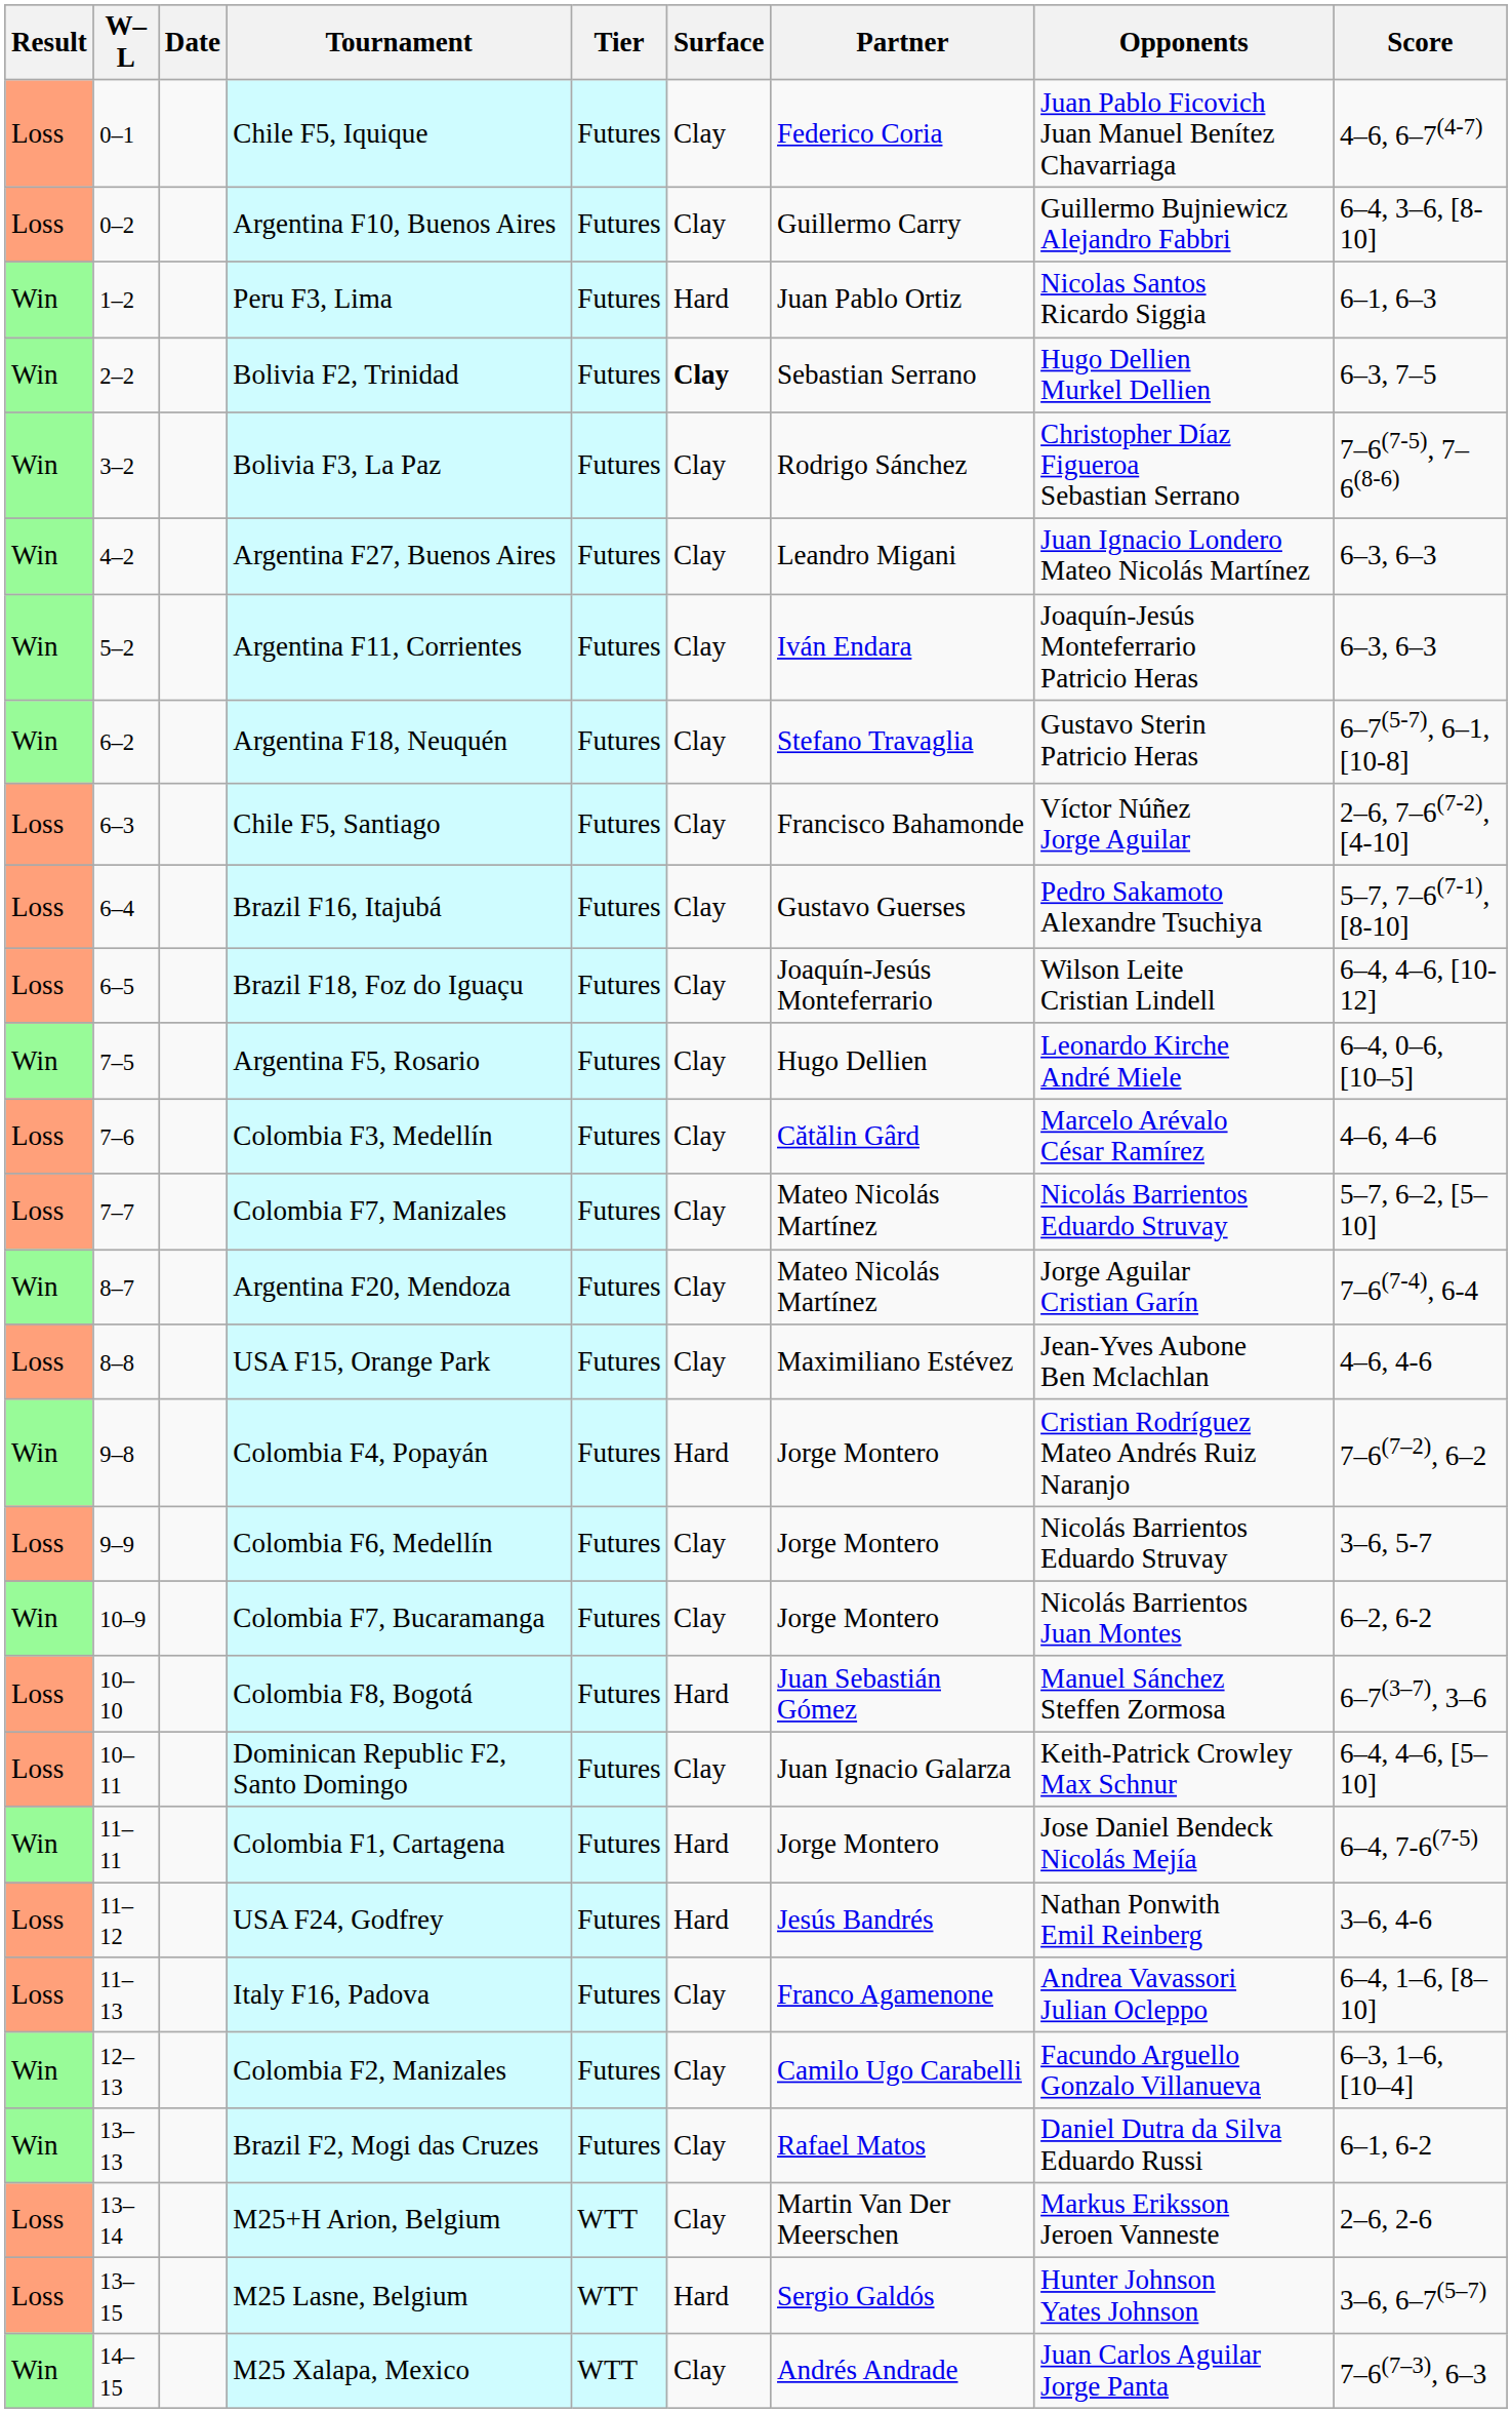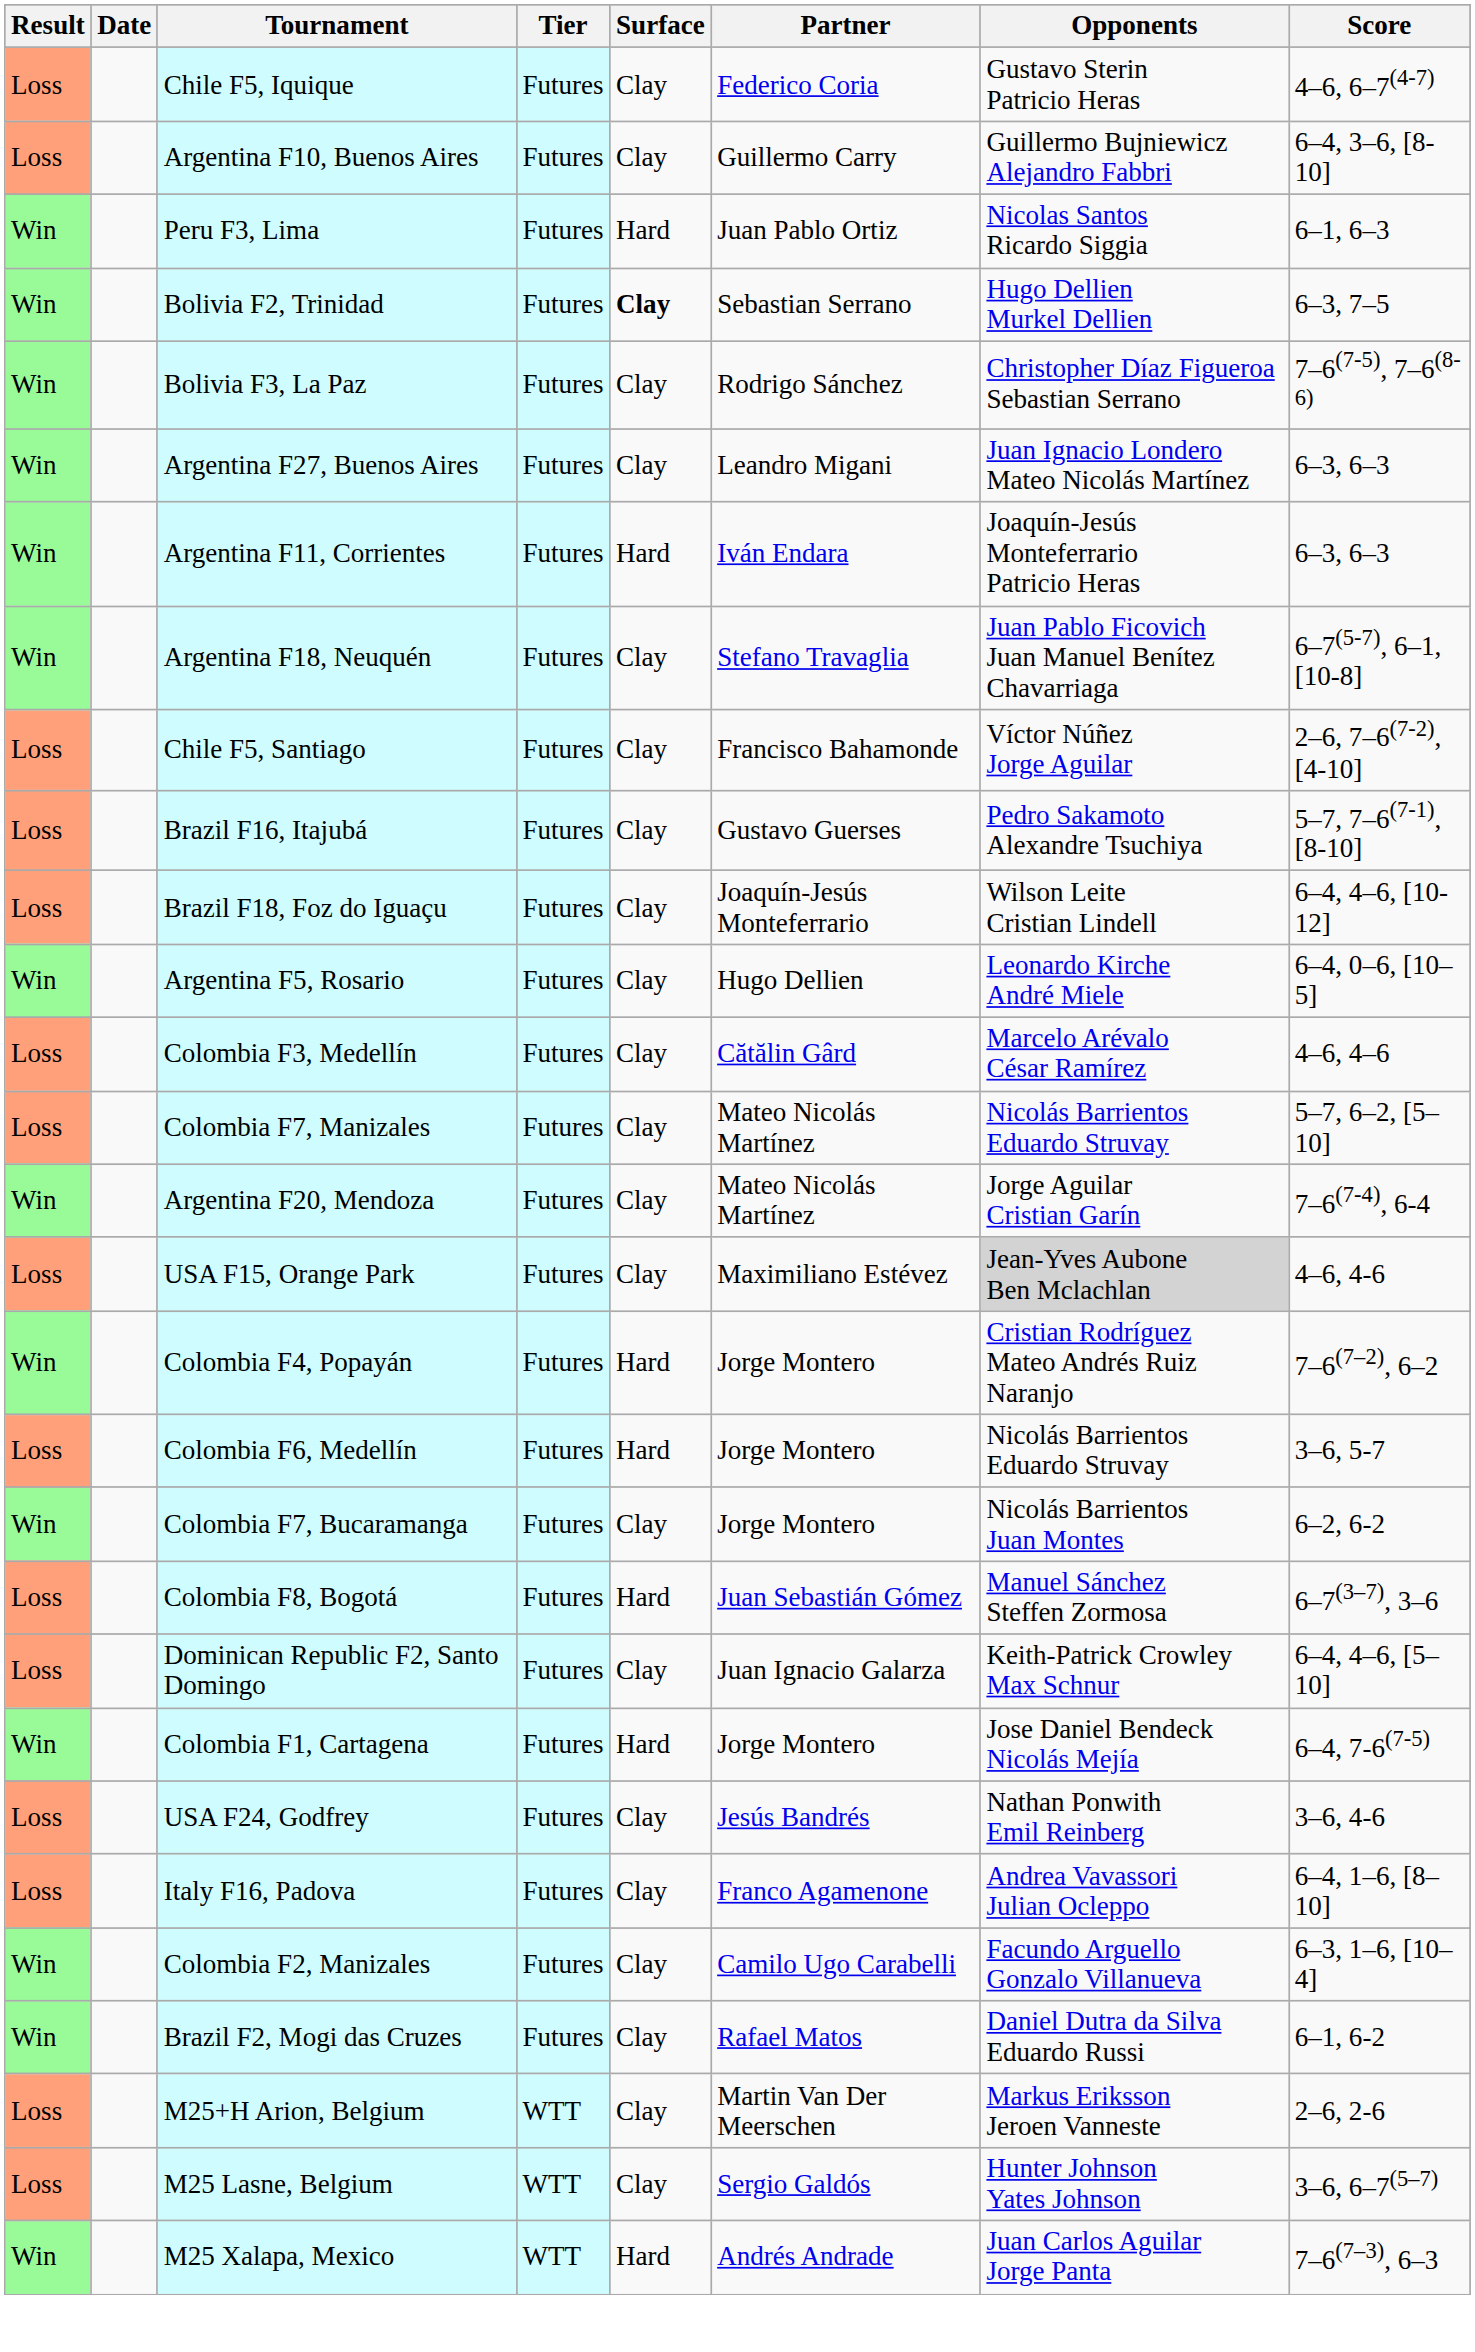 <table class="sortable wikitable">
 <tr>
 <th>Result</th>
-<th class="unsortable">W–L</th>
 <th>Date</th>
 <th>Tournament</th>
 <th>Tier</th>
 <th>Surface</th>
 <th>Partner</th>
 <th>Opponents</th>
 <th class="unsortable">Score</th>
 </tr>
 <tr>
 <td bgcolor=FFA07A>Loss</td>
-<td><small>0–1</small></td>
 <td></td>
 <td style="background:#cffcff;">Chile F5, Iquique</td>
 <td style="background:#cffcff;">Futures</td>
 <td>Clay</td>
 <td> <a href='#'>Federico Coria</a></td>
-<td> <a href='#'>Juan Pablo Ficovich</a> <br> Juan Manuel Benítez Chavarriaga</td>
+<td> Gustavo Sterin <br> Patricio Heras</td>
 <td>4–6, 6–7<sup>(4-7)</sup></td>
 </tr>
 <tr>
 <td bgcolor=FFA07A>Loss</td>
-<td><small>0–2</small></td>
 <td></td>
 <td style="background:#cffcff;">Argentina F10, Buenos Aires</td>
 <td style="background:#cffcff;">Futures</td>
 <td>Clay</td>
 <td> Guillermo Carry</td>
 <td> Guillermo Bujniewicz <br> <a href='#'>Alejandro Fabbri</a></td>
 <td>6–4, 3–6, [8-10]</td>
 </tr>
 <tr>
 <td bgcolor=98FB98>Win</td>
-<td><small>1–2</small></td>
 <td></td>
 <td style="background:#cffcff;">Peru F3, Lima</td>
 <td style="background:#cffcff;">Futures</td>
 <td>Hard</td>
 <td> Juan Pablo Ortiz</td>
 <td> <a href='#'>Nicolas Santos</a> <br> Ricardo Siggia</td>
 <td>6–1, 6–3</td>
 </tr>
 <tr>
 <td bgcolor=98FB98>Win</td>
-<td><small>2–2</small></td>
 <td></td>
 <td style="background:#cffcff;">Bolivia F2, Trinidad</td>
 <td style="background:#cffcff;">Futures</td>
 <td><strong>Clay</strong></td>
 <td> Sebastian Serrano</td>
 <td> <a href='#'>Hugo Dellien</a> <br> <a href='#'>Murkel Dellien</a></td>
 <td>6–3, 7–5</td>
 </tr>
 <tr>
 <td bgcolor=98FB98>Win</td>
-<td><small>3–2</small></td>
 <td></td>
 <td style="background:#cffcff;">Bolivia F3, La Paz</td>
 <td style="background:#cffcff;">Futures</td>
 <td>Clay</td>
 <td> Rodrigo Sánchez</td>
 <td> <a href='#'>Christopher Díaz Figueroa</a> <br> Sebastian Serrano</td>
 <td>7–6<sup>(7-5)</sup>, 7–6<sup>(8-6)</sup></td>
 </tr>
 <tr>
 <td bgcolor=98FB98>Win</td>
-<td><small>4–2</small></td>
 <td></td>
 <td style="background:#cffcff;">Argentina F27, Buenos Aires</td>
 <td style="background:#cffcff;">Futures</td>
 <td>Clay</td>
 <td> Leandro Migani</td>
 <td> <a href='#'>Juan Ignacio Londero</a> <br> Mateo Nicolás Martínez</td>
 <td>6–3, 6–3</td>
 </tr>
 <tr>
 <td bgcolor=98FB98>Win</td>
-<td><small>5–2</small></td>
 <td></td>
 <td style="background:#cffcff;">Argentina F11, Corrientes</td>
 <td style="background:#cffcff;">Futures</td>
-<td>Clay</td>
+<td>Hard</td>
 <td> <a href='#'>Iván Endara</a></td>
 <td> Joaquín-Jesús Monteferrario <br> Patricio Heras</td>
 <td>6–3, 6–3</td>
 </tr>
 <tr>
 <td bgcolor=98FB98>Win</td>
-<td><small>6–2</small></td>
 <td></td>
 <td style="background:#cffcff;">Argentina F18, Neuquén</td>
 <td style="background:#cffcff;">Futures</td>
 <td>Clay</td>
 <td> <a href='#'>Stefano Travaglia</a></td>
-<td> Gustavo Sterin <br> Patricio Heras</td>
+<td> <a href='#'>Juan Pablo Ficovich</a> <br> Juan Manuel Benítez Chavarriaga</td>
 <td>6–7<sup>(5-7)</sup>, 6–1, [10-8]</td>
 </tr>
 <tr>
 <td bgcolor=FFA07A>Loss</td>
-<td><small>6–3</small></td>
 <td></td>
 <td style="background:#cffcff;">Chile F5, Santiago</td>
 <td style="background:#cffcff;">Futures</td>
 <td>Clay</td>
 <td> Francisco Bahamonde</td>
 <td> Víctor Núñez <br> <a href='#'>Jorge Aguilar</a></td>
 <td>2–6, 7–6<sup>(7-2)</sup>, [4-10]</td>
 </tr>
 <tr>
 <td bgcolor=FFA07A>Loss</td>
-<td><small>6–4</small></td>
 <td></td>
 <td style="background:#cffcff;">Brazil F16, Itajubá</td>
 <td style="background:#cffcff;">Futures</td>
 <td>Clay</td>
 <td> Gustavo Guerses</td>
 <td> <a href='#'>Pedro Sakamoto</a> <br> Alexandre Tsuchiya</td>
 <td>5–7, 7–6<sup>(7-1)</sup>, [8-10]</td>
 </tr>
 <tr>
 <td bgcolor=FFA07A>Loss</td>
-<td><small>6–5</small></td>
 <td></td>
 <td style="background:#cffcff;">Brazil F18, Foz do Iguaçu</td>
 <td style="background:#cffcff;">Futures</td>
 <td>Clay</td>
 <td> Joaquín-Jesús Monteferrario</td>
 <td> Wilson Leite <br> Cristian Lindell</td>
 <td>6–4, 4–6, [10-12]</td>
 </tr>
 <tr>
 <td bgcolor=98FB98>Win</td>
-<td><small>7–5</small></td>
 <td></td>
 <td style="background:#cffcff;">Argentina F5, Rosario</td>
 <td style="background:#cffcff;">Futures</td>
 <td>Clay</td>
 <td> Hugo Dellien</td>
 <td> <a href='#'>Leonardo Kirche</a> <br> <a href='#'>André Miele</a></td>
 <td>6–4, 0–6, [10–5]</td>
 </tr>
 <tr>
 <td bgcolor=FFA07A>Loss</td>
-<td><small>7–6</small></td>
 <td></td>
 <td style="background:#cffcff;">Colombia F3, Medellín</td>
 <td style="background:#cffcff;">Futures</td>
 <td>Clay</td>
 <td> <a href='#'>Cătălin Gârd</a></td>
 <td> <a href='#'>Marcelo Arévalo</a> <br> <a href='#'>César Ramírez</a></td>
 <td>4–6, 4–6</td>
 </tr>
 <tr>
 <td bgcolor=FFA07A>Loss</td>
-<td><small>7–7</small></td>
 <td></td>
 <td style="background:#cffcff;">Colombia F7, Manizales</td>
 <td style="background:#cffcff;">Futures</td>
 <td>Clay</td>
 <td> Mateo Nicolás Martínez</td>
 <td> <a href='#'>Nicolás Barrientos</a> <br> <a href='#'>Eduardo Struvay</a></td>
 <td>5–7, 6–2, [5–10]</td>
 </tr>
 <tr>
 <td bgcolor=98FB98>Win</td>
-<td><small>8–7</small></td>
 <td></td>
 <td style="background:#cffcff;">Argentina F20, Mendoza</td>
 <td style="background:#cffcff;">Futures</td>
 <td>Clay</td>
 <td> Mateo Nicolás Martínez</td>
 <td> Jorge Aguilar <br> <a href='#'>Cristian Garín</a></td>
 <td>7–6<sup>(7-4)</sup>, 6-4</td>
 </tr>
 <tr>
 <td bgcolor=FFA07A>Loss</td>
-<td><small>8–8</small></td>
 <td></td>
 <td style="background:#cffcff;">USA F15, Orange Park</td>
 <td style="background:#cffcff;">Futures</td>
 <td>Clay</td>
 <td> Maximiliano Estévez</td>
-<td> Jean-Yves Aubone <br> Ben Mclachlan</td>
+<td style="background: lightgrey;"> Jean-Yves Aubone <br> Ben Mclachlan</td>
 <td>4–6, 4-6</td>
 </tr>
 <tr>
 <td bgcolor=98FB98>Win</td>
-<td><small>9–8</small></td>
 <td></td>
 <td style="background:#cffcff;">Colombia F4, Popayán</td>
 <td style="background:#cffcff;">Futures</td>
 <td>Hard</td>
 <td> Jorge Montero</td>
 <td> <a href='#'>Cristian Rodríguez</a> <br> Mateo Andrés Ruiz Naranjo</td>
 <td>7–6<sup>(7–2)</sup>, 6–2</td>
 </tr>
 <tr>
 <td bgcolor=FFA07A>Loss</td>
-<td><small>9–9</small></td>
 <td></td>
 <td style="background:#cffcff;">Colombia F6, Medellín</td>
 <td style="background:#cffcff;">Futures</td>
-<td>Clay</td>
+<td>Hard</td>
 <td> Jorge Montero</td>
 <td> Nicolás Barrientos <br> Eduardo Struvay</td>
 <td>3–6, 5-7</td>
 </tr>
 <tr>
 <td bgcolor=98FB98>Win</td>
-<td><small>10–9</small></td>
 <td></td>
 <td style="background:#cffcff;">Colombia F7, Bucaramanga</td>
 <td style="background:#cffcff;">Futures</td>
 <td>Clay</td>
 <td> Jorge Montero</td>
 <td> Nicolás Barrientos <br> <a href='#'>Juan Montes</a></td>
 <td>6–2, 6-2</td>
 </tr>
 <tr>
 <td bgcolor=FFA07A>Loss</td>
-<td><small>10–10</small></td>
 <td></td>
 <td style="background:#cffcff;">Colombia F8, Bogotá</td>
 <td style="background:#cffcff;">Futures</td>
 <td>Hard</td>
 <td> <a href='#'>Juan Sebastián Gómez</a></td>
 <td> <a href='#'>Manuel Sánchez</a> <br> Steffen Zormosa</td>
 <td>6–7<sup>(3–7)</sup>, 3–6</td>
 </tr>
 <tr>
 <td bgcolor=FFA07A>Loss</td>
-<td><small>10–11</small></td>
 <td></td>
 <td style="background:#cffcff;">Dominican Republic F2, Santo Domingo</td>
 <td style="background:#cffcff;">Futures</td>
 <td>Clay</td>
 <td> Juan Ignacio Galarza</td>
 <td> Keith-Patrick Crowley <br> <a href='#'>Max Schnur</a></td>
 <td>6–4, 4–6, [5–10]</td>
 </tr>
 <tr>
 <td bgcolor=98FB98>Win</td>
-<td><small>11–11</small></td>
 <td></td>
 <td style="background:#cffcff;">Colombia F1, Cartagena</td>
 <td style="background:#cffcff;">Futures</td>
 <td>Hard</td>
 <td> Jorge Montero</td>
 <td> Jose Daniel Bendeck <br> <a href='#'>Nicolás Mejía</a></td>
 <td>6–4, 7-6<sup>(7-5)</sup></td>
 </tr>
 <tr>
 <td bgcolor=FFA07A>Loss</td>
-<td><small>11–12</small></td>
 <td></td>
 <td style="background:#cffcff;">USA F24, Godfrey</td>
 <td style="background:#cffcff;">Futures</td>
-<td>Hard</td>
+<td>Clay</td>
 <td> <a href='#'>Jesús Bandrés</a></td>
 <td> Nathan Ponwith <br> <a href='#'>Emil Reinberg</a></td>
 <td>3–6, 4-6</td>
 </tr>
 <tr>
 <td bgcolor=FFA07A>Loss</td>
-<td><small>11–13</small></td>
 <td></td>
 <td style="background:#cffcff;">Italy F16, Padova</td>
 <td style="background:#cffcff;">Futures</td>
 <td>Clay</td>
 <td> <a href='#'>Franco Agamenone</a></td>
 <td> <a href='#'>Andrea Vavassori</a> <br> <a href='#'>Julian Ocleppo</a></td>
 <td>6–4, 1–6, [8–10]</td>
 </tr>
 <tr>
 <td bgcolor=98FB98>Win</td>
-<td><small>12–13</small></td>
 <td></td>
 <td style="background:#cffcff;">Colombia F2, Manizales</td>
 <td style="background:#cffcff;">Futures</td>
 <td>Clay</td>
 <td> <a href='#'>Camilo Ugo Carabelli</a></td>
 <td> <a href='#'>Facundo Arguello</a> <br> <a href='#'>Gonzalo Villanueva</a></td>
 <td>6–3, 1–6, [10–4]</td>
 </tr>
 <tr>
 <td bgcolor=98FB98>Win</td>
-<td><small>13–13</small></td>
 <td></td>
 <td style="background:#cffcff;">Brazil F2, Mogi das Cruzes</td>
 <td style="background:#cffcff;">Futures</td>
 <td>Clay</td>
 <td> <a href='#'>Rafael Matos</a></td>
 <td> <a href='#'>Daniel Dutra da Silva</a> <br> Eduardo Russi</td>
 <td>6–1, 6-2</td>
 </tr>
 <tr>
 <td bgcolor=FFA07A>Loss</td>
-<td><small>13–14</small></td>
 <td></td>
 <td style="background:#cffcff;">M25+H Arion, Belgium</td>
 <td style="background:#cffcff;">WTT</td>
 <td>Clay</td>
 <td> Martin Van Der Meerschen</td>
 <td> <a href='#'>Markus Eriksson</a> <br> Jeroen Vanneste</td>
 <td>2–6, 2-6</td>
 </tr>
 <tr>
 <td bgcolor=FFA07A>Loss</td>
-<td><small>13–15</small></td>
 <td></td>
 <td style="background:#cffcff;">M25 Lasne, Belgium</td>
 <td style="background:#cffcff;">WTT</td>
-<td>Hard</td>
+<td>Clay</td>
 <td> <a href='#'>Sergio Galdós</a></td>
 <td> <a href='#'>Hunter Johnson</a> <br> <a href='#'>Yates Johnson</a></td>
 <td>3–6, 6–7<sup>(5–7)</sup></td>
 </tr>
 <tr>
 <td bgcolor=98FB98>Win</td>
-<td><small>14–15</small></td>
 <td></td>
 <td style="background:#cffcff;">M25 Xalapa, Mexico</td>
 <td style="background:#cffcff;">WTT</td>
-<td>Clay</td>
+<td>Hard</td>
 <td> <a href='#'>Andrés Andrade</a></td>
 <td> <a href='#'>Juan Carlos Aguilar</a> <br> <a href='#'>Jorge Panta</a></td>
 <td>7–6<sup>(7–3)</sup>, 6–3</td>
 </tr>
 </table>
